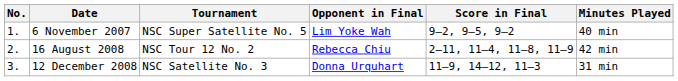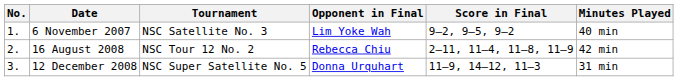 <table class="sortable wikitable">
 <tr>
 <th>No.</th>
 <th>Date</th>
 <th>Tournament</th>
 <th>Opponent in Final</th>
 <th>Score in Final</th>
 <th>Minutes Played</th>
 </tr>
 <tr style="background:White;">
 <td>1.</td>
 <td>6 November 2007</td>
-<td>NSC Super Satellite No. 5</td>
+<td>NSC Satellite No. 3</td>
 <td> <a href='#'>Lim Yoke Wah</a></td>
 <td>9–2, 9–5, 9–2</td>
 <td>40 min</td>
 </tr>
 <tr style="background:White;">
 <td>2.</td>
 <td>16 August 2008</td>
 <td>NSC Tour 12 No. 2</td>
 <td> <a href='#'>Rebecca Chiu</a></td>
 <td>2–11, 11–4, 11–8, 11–9</td>
 <td>42 min</td>
 </tr>
 <tr style="background:White;">
 <td>3.</td>
 <td>12 December 2008</td>
-<td>NSC Satellite No. 3</td>
+<td>NSC Super Satellite No. 5</td>
 <td> <a href='#'>Donna Urquhart</a></td>
 <td>11–9, 14–12, 11–3</td>
 <td>31 min</td>
 </tr>
 </table>
